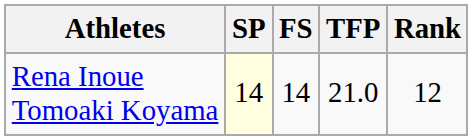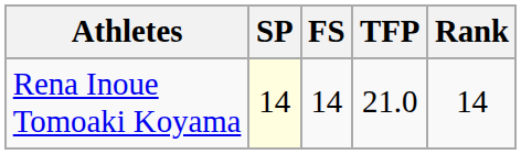 <table class="wikitable" border="1" style="font-size:90%">
 <tr>
 <th>Athletes</th>
 <th>SP</th>
 <th>FS</th>
 <th>TFP</th>
 <th>Rank</th>
 </tr>
 <tr align=center>
 <td align=left><a href='#'>Rena Inoue</a><br><a href='#'>Tomoaki Koyama</a></td>
 <td style="background: lightyellow;">14</td>
 <td>14</td>
 <td>21.0</td>
-<td>12</td>
+<td>14</td>
 </tr>
 </table>
